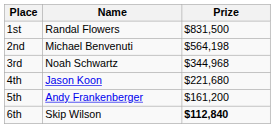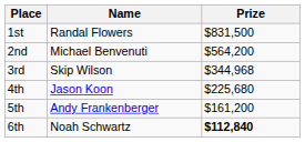 <table class="wikitable">
 <tr>
 <th style="width:50px;">Place</th>
 <th style="width:200px;">Name</th>
 <th style="width:125px;">Prize</th>
 </tr>
 <tr>
 <td>1st</td>
 <td> Randal Flowers</td>
 <td>$831,500</td>
 </tr>
 <tr>
 <td>2nd</td>
 <td> Michael Benvenuti</td>
-<td>$564,198</td>
+<td>$564,200</td>
 </tr>
 <tr>
 <td>3rd</td>
-<td> Noah Schwartz</td>
+<td> Skip Wilson</td>
 <td>$344,968</td>
 </tr>
 <tr>
 <td>4th</td>
 <td> <a href='#'>Jason Koon</a></td>
-<td>$221,680</td>
+<td>$225,680</td>
 </tr>
 <tr>
 <td>5th</td>
 <td> <a href='#'>Andy Frankenberger</a></td>
 <td>$161,200</td>
 </tr>
 <tr>
 <td>6th</td>
-<td> Skip Wilson</td>
+<td> Noah Schwartz</td>
 <td><strong>$112,840</strong></td>
 </tr>
 </table>
